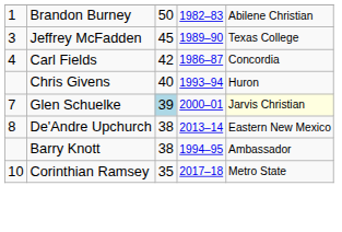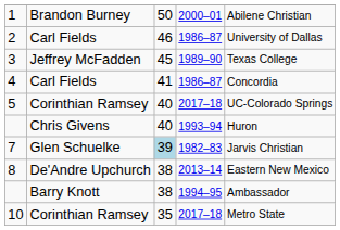 <table class="wikitable">
 <tr>
 </tr>
 <tr>
 <td>1</td>
 <td>Brandon Burney</td>
 <td>50</td>
-<td style="font-size:80%;"><a href='#'>1982–83</a></td>
+<td style="font-size:80%;"><a href='#'>2000–01</a></td>
 <td style="font-size:80%;">Abilene Christian</td>
+</tr>
+<tr>
+<td>2</td>
+<td>Carl Fields</td>
+<td>46</td>
+<td style="font-size:80%;"><a href='#'>1986–87</a></td>
+<td style="font-size:80%;">University of Dallas</td>
 </tr>
 <tr>
 <td>3</td>
 <td>Jeffrey McFadden</td>
 <td>45</td>
 <td style="font-size:80%;"><a href='#'>1989–90</a></td>
 <td style="font-size:80%;">Texas College</td>
 </tr>
 <tr>
 <td>4</td>
 <td>Carl Fields</td>
-<td>42</td>
+<td>41</td>
 <td style="font-size:80%;"><a href='#'>1986–87</a></td>
 <td style="font-size:80%;">Concordia</td>
+</tr>
+<tr>
+<td>5</td>
+<td>Corinthian Ramsey</td>
+<td>40</td>
+<td style="font-size:80%;"><a href='#'>2017–18</a></td>
+<td style="font-size:80%;">UC-Colorado Springs</td>
 </tr>
 <tr>
 <td></td>
 <td>Chris Givens</td>
 <td>40</td>
 <td style="font-size:80%;"><a href='#'>1993–94</a></td>
 <td style="font-size:80%;">Huron</td>
 </tr>
 <tr>
 <td>7</td>
 <td>Glen Schuelke</td>
 <td style="background: lightblue;">39</td>
-<td style="font-size:80%;"><a href='#'>2000–01</a></td>
-<td style="background: lightyellow; font-size:80%;">Jarvis Christian</td>
+<td style="font-size:80%;"><a href='#'>1982–83</a></td>
+<td style="font-size:80%;">Jarvis Christian</td>
 </tr>
 <tr>
 <td>8</td>
 <td>De'Andre Upchurch</td>
 <td>38</td>
 <td style="font-size:80%;"><a href='#'>2013–14</a></td>
 <td style="font-size:80%;">Eastern New Mexico</td>
 </tr>
 <tr>
 <td></td>
 <td>Barry Knott</td>
 <td>38</td>
 <td style="font-size:80%;"><a href='#'>1994–95</a></td>
 <td style="font-size:80%;">Ambassador</td>
 </tr>
 <tr>
 <td>10</td>
 <td>Corinthian Ramsey</td>
 <td>35</td>
 <td style="font-size:80%;"><a href='#'>2017–18</a></td>
 <td style="font-size:80%;">Metro State</td>
 </tr>
 </table>
